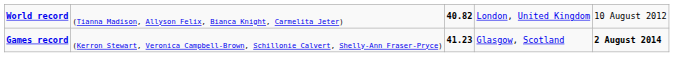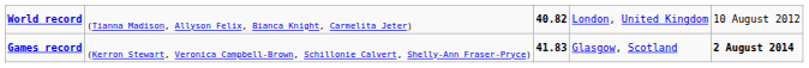 <table class="wikitable">
 <tr>
 <td><a href='#'><strong>World record</strong></a></td>
 <td><br><small>(<a href='#'>Tianna Madison</a>, <a href='#'>Allyson Felix</a>, <a href='#'>Bianca Knight</a>, <a href='#'>Carmelita Jeter</a>)</small></td>
 <td><strong>40.82</strong></td>
 <td><a href='#'>London</a>, <a href='#'>United Kingdom</a></td>
 <td>10 August 2012</td>
 </tr>
 <tr>
 <td><a href='#'><strong>Games record</strong></a></td>
 <td><br><small>(<a href='#'>Kerron Stewart</a>, <a href='#'>Veronica Campbell-Brown</a>, <a href='#'>Schillonie Calvert</a>, <a href='#'>Shelly-Ann Fraser-Pryce</a>)</small></td>
-<td><strong>41.23</strong></td>
+<td><strong>41.83</strong></td>
 <td><a href='#'>Glasgow</a>, <a href='#'>Scotland</a></td>
 <td><strong>2 August 2014</strong></td>
 </tr>
 </table>
